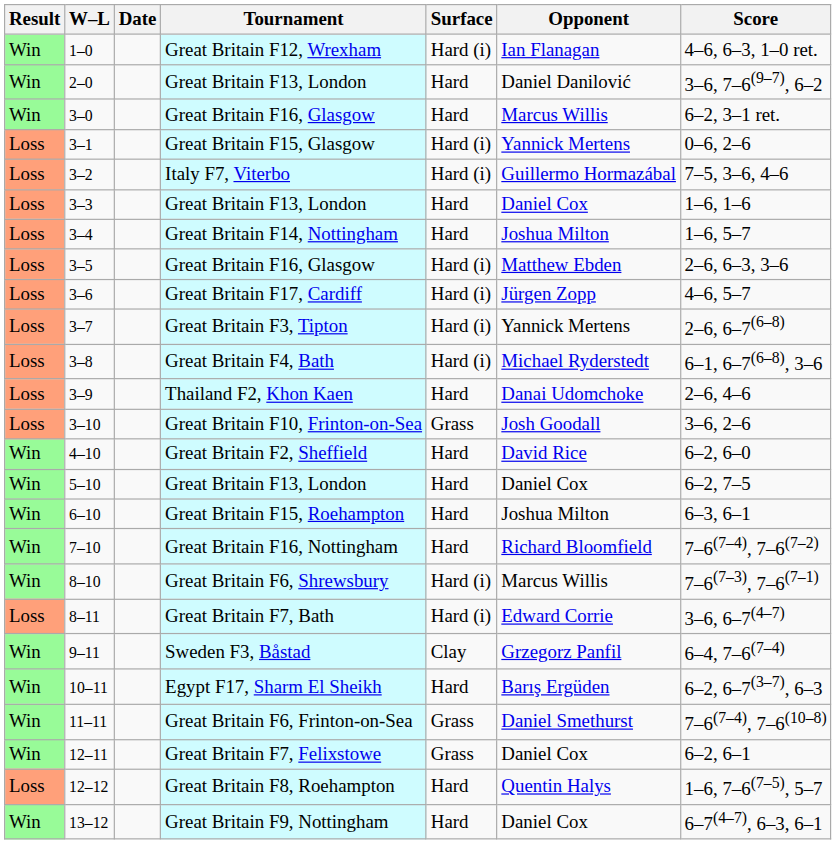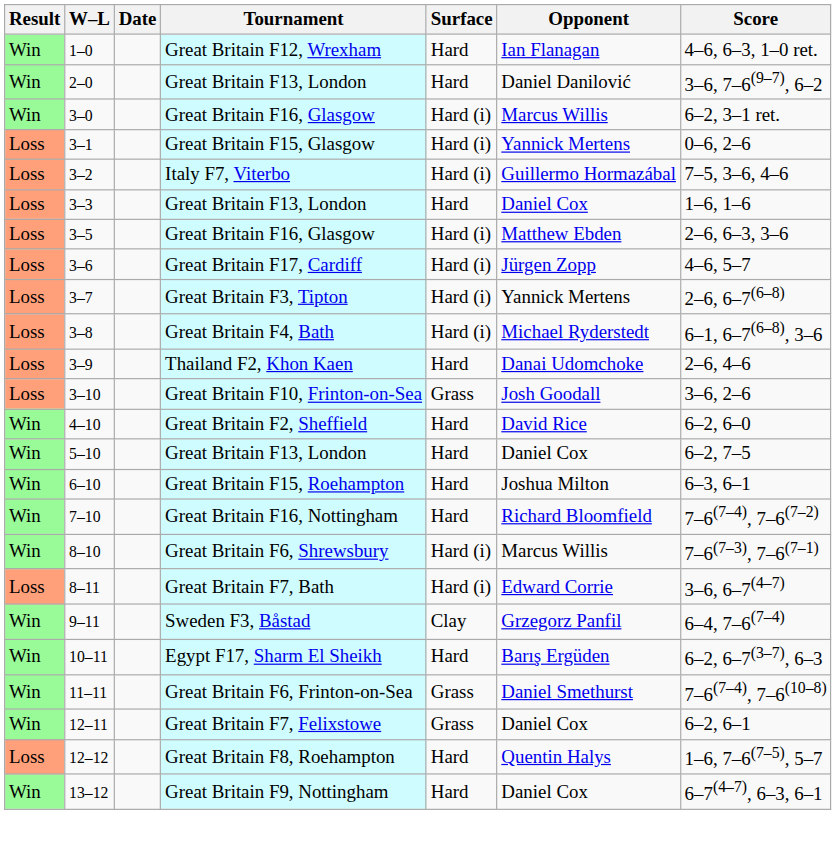 <table class="sortable wikitable nowrap">
 <tr>
 <th>Result</th>
 <th class="unsortable">W–L</th>
 <th>Date</th>
 <th>Tournament</th>
 <th>Surface</th>
 <th>Opponent</th>
 <th class="unsortable">Score</th>
 </tr>
 <tr>
 <td bgcolor=98FB98>Win</td>
 <td><small>1–0</small></td>
 <td></td>
 <td style="background:#cffcff;">Great Britain F12, <a href='#'>Wrexham</a></td>
-<td>Hard (i)</td>
+<td>Hard</td>
 <td> <a href='#'>Ian Flanagan</a></td>
 <td>4–6, 6–3, 1–0 ret.</td>
 </tr>
 <tr>
 <td bgcolor=98FB98>Win</td>
 <td><small>2–0</small></td>
 <td></td>
 <td style="background:#cffcff;">Great Britain F13, London</td>
 <td>Hard</td>
 <td> Daniel Danilović</td>
 <td>3–6, 7–6<sup>(9–7)</sup>, 6–2</td>
 </tr>
 <tr>
 <td bgcolor=98FB98>Win</td>
 <td><small>3–0</small></td>
 <td></td>
 <td style="background:#cffcff;">Great Britain F16, <a href='#'>Glasgow</a></td>
-<td>Hard</td>
+<td>Hard (i)</td>
 <td> <a href='#'>Marcus Willis</a></td>
 <td>6–2, 3–1 ret.</td>
 </tr>
 <tr>
 <td bgcolor=FFA07A>Loss</td>
 <td><small>3–1</small></td>
 <td></td>
 <td style="background:#cffcff;">Great Britain F15, Glasgow</td>
 <td>Hard (i)</td>
 <td> <a href='#'>Yannick Mertens</a></td>
 <td>0–6, 2–6</td>
 </tr>
 <tr>
 <td bgcolor=FFA07A>Loss</td>
 <td><small>3–2</small></td>
 <td></td>
 <td style="background:#cffcff;">Italy F7, <a href='#'>Viterbo</a></td>
 <td>Hard (i)</td>
 <td> <a href='#'>Guillermo Hormazábal</a></td>
 <td>7–5, 3–6, 4–6</td>
 </tr>
 <tr>
 <td bgcolor=FFA07A>Loss</td>
 <td><small>3–3</small></td>
 <td></td>
 <td style="background:#cffcff;">Great Britain F13, London</td>
 <td>Hard</td>
 <td> <a href='#'>Daniel Cox</a></td>
 <td>1–6, 1–6</td>
-</tr>
-<tr>
-<td bgcolor=FFA07A>Loss</td>
-<td><small>3–4</small></td>
-<td></td>
-<td style="background:#cffcff;">Great Britain F14, <a href='#'>Nottingham</a></td>
-<td>Hard</td>
-<td> <a href='#'>Joshua Milton</a></td>
-<td>1–6, 5–7</td>
 </tr>
 <tr>
 <td bgcolor=FFA07A>Loss</td>
 <td><small>3–5</small></td>
 <td></td>
 <td style="background:#cffcff;">Great Britain F16, Glasgow</td>
 <td>Hard (i)</td>
 <td> <a href='#'>Matthew Ebden</a></td>
 <td>2–6, 6–3, 3–6</td>
 </tr>
 <tr>
 <td bgcolor=FFA07A>Loss</td>
 <td><small>3–6</small></td>
 <td></td>
 <td style="background:#cffcff;">Great Britain F17, <a href='#'>Cardiff</a></td>
 <td>Hard (i)</td>
 <td> <a href='#'>Jürgen Zopp</a></td>
 <td>4–6, 5–7</td>
 </tr>
 <tr>
 <td bgcolor=FFA07A>Loss</td>
 <td><small>3–7</small></td>
 <td></td>
 <td style="background:#cffcff;">Great Britain F3, <a href='#'>Tipton</a></td>
 <td>Hard (i)</td>
 <td> Yannick Mertens</td>
 <td>2–6, 6–7<sup>(6–8)</sup></td>
 </tr>
 <tr>
 <td bgcolor=FFA07A>Loss</td>
 <td><small>3–8</small></td>
 <td></td>
 <td style="background:#cffcff;">Great Britain F4, <a href='#'>Bath</a></td>
 <td>Hard (i)</td>
 <td> <a href='#'>Michael Ryderstedt</a></td>
 <td>6–1, 6–7<sup>(6–8)</sup>, 3–6</td>
 </tr>
 <tr>
 <td bgcolor=FFA07A>Loss</td>
 <td><small>3–9</small></td>
 <td></td>
 <td style="background:#cffcff;">Thailand F2, <a href='#'>Khon Kaen</a></td>
 <td>Hard</td>
 <td> <a href='#'>Danai Udomchoke</a></td>
 <td>2–6, 4–6</td>
 </tr>
 <tr>
 <td bgcolor=FFA07A>Loss</td>
 <td><small>3–10</small></td>
 <td></td>
 <td style="background:#cffcff;">Great Britain F10, <a href='#'>Frinton-on-Sea</a></td>
 <td>Grass</td>
 <td> <a href='#'>Josh Goodall</a></td>
 <td>3–6, 2–6</td>
 </tr>
 <tr>
 <td bgcolor=98FB98>Win</td>
 <td><small>4–10</small></td>
 <td></td>
 <td style="background:#cffcff;">Great Britain F2, <a href='#'>Sheffield</a></td>
 <td>Hard</td>
 <td> <a href='#'>David Rice</a></td>
 <td>6–2, 6–0</td>
 </tr>
 <tr>
 <td bgcolor=98FB98>Win</td>
 <td><small>5–10</small></td>
 <td></td>
 <td style="background:#cffcff;">Great Britain F13, London</td>
 <td>Hard</td>
 <td> Daniel Cox</td>
 <td>6–2, 7–5</td>
 </tr>
 <tr>
 <td bgcolor=98FB98>Win</td>
 <td><small>6–10</small></td>
 <td></td>
 <td style="background:#cffcff;">Great Britain F15, <a href='#'>Roehampton</a></td>
 <td>Hard</td>
 <td> Joshua Milton</td>
 <td>6–3, 6–1</td>
 </tr>
 <tr>
 <td bgcolor=98FB98>Win</td>
 <td><small>7–10</small></td>
 <td></td>
 <td style="background:#cffcff;">Great Britain F16, Nottingham</td>
 <td>Hard</td>
 <td> <a href='#'>Richard Bloomfield</a></td>
 <td>7–6<sup>(7–4)</sup>, 7–6<sup>(7–2)</sup></td>
 </tr>
 <tr>
 <td bgcolor=98FB98>Win</td>
 <td><small>8–10</small></td>
 <td></td>
 <td style="background:#cffcff;">Great Britain F6, <a href='#'>Shrewsbury</a></td>
 <td>Hard (i)</td>
 <td> Marcus Willis</td>
 <td>7–6<sup>(7–3)</sup>, 7–6<sup>(7–1)</sup></td>
 </tr>
 <tr>
 <td bgcolor=FFA07A>Loss</td>
 <td><small>8–11</small></td>
 <td></td>
 <td style="background:#cffcff;">Great Britain F7, Bath</td>
 <td>Hard (i)</td>
 <td> <a href='#'>Edward Corrie</a></td>
 <td>3–6, 6–7<sup>(4–7)</sup></td>
 </tr>
 <tr>
 <td bgcolor=98FB98>Win</td>
 <td><small>9–11</small></td>
 <td></td>
 <td style="background:#cffcff;">Sweden F3, <a href='#'>Båstad</a></td>
 <td>Clay</td>
 <td> <a href='#'>Grzegorz Panfil</a></td>
 <td>6–4, 7–6<sup>(7–4)</sup></td>
 </tr>
 <tr>
 <td bgcolor=98FB98>Win</td>
 <td><small>10–11</small></td>
 <td></td>
 <td style="background:#cffcff;">Egypt F17, <a href='#'>Sharm El Sheikh</a></td>
 <td>Hard</td>
 <td> <a href='#'>Barış Ergüden</a></td>
 <td>6–2, 6–7<sup>(3–7)</sup>, 6–3</td>
 </tr>
 <tr>
 <td bgcolor=98FB98>Win</td>
 <td><small>11–11</small></td>
 <td></td>
 <td style="background:#cffcff;">Great Britain F6, Frinton-on-Sea</td>
 <td>Grass</td>
 <td> <a href='#'>Daniel Smethurst</a></td>
 <td>7–6<sup>(7–4)</sup>, 7–6<sup>(10–8)</sup></td>
 </tr>
 <tr>
 <td bgcolor=98FB98>Win</td>
 <td><small>12–11</small></td>
 <td></td>
 <td style="background:#cffcff;">Great Britain F7, <a href='#'>Felixstowe</a></td>
 <td>Grass</td>
 <td> Daniel Cox</td>
 <td>6–2, 6–1</td>
 </tr>
 <tr>
 <td bgcolor=FFA07A>Loss</td>
 <td><small>12–12</small></td>
 <td></td>
 <td style="background:#cffcff;">Great Britain F8, Roehampton</td>
 <td>Hard</td>
 <td> <a href='#'>Quentin Halys</a></td>
 <td>1–6, 7–6<sup>(7–5)</sup>, 5–7</td>
 </tr>
 <tr>
 <td bgcolor=98FB98>Win</td>
 <td><small>13–12</small></td>
 <td></td>
 <td style="background:#cffcff;">Great Britain F9, Nottingham</td>
 <td>Hard</td>
 <td> Daniel Cox</td>
 <td>6–7<sup>(4–7)</sup>, 6–3, 6–1</td>
 </tr>
 </table>
